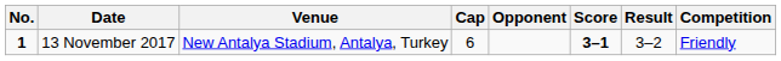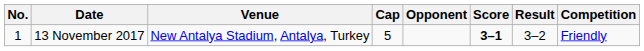 <table class="wikitable sortable">
 <tr>
 <th scope="col">No.</th>
 <th scope="col">Date</th>
 <th scope="col">Venue</th>
 <th scope="col">Cap</th>
 <th scope="col">Opponent</th>
 <th scope="col">Score</th>
 <th scope="col">Result</th>
 <th scope="col">Competition</th>
 </tr>
 <tr>
-<td style="text-align:center"><strong>1</strong></td>
+<td style="text-align:center">1</td>
 <td>13 November 2017</td>
 <td><a href='#'>New Antalya Stadium</a>, <a href='#'>Antalya</a>, Turkey</td>
-<td style="text-align:center">6</td>
+<td style="text-align:center">5</td>
 <td></td>
 <td style="text-align:center"><strong>3–1</strong></td>
 <td rowspan="2" style="text-align:center">3–2</td>
 <td><a href='#'>Friendly</a></td>
 </tr>
 </table>
